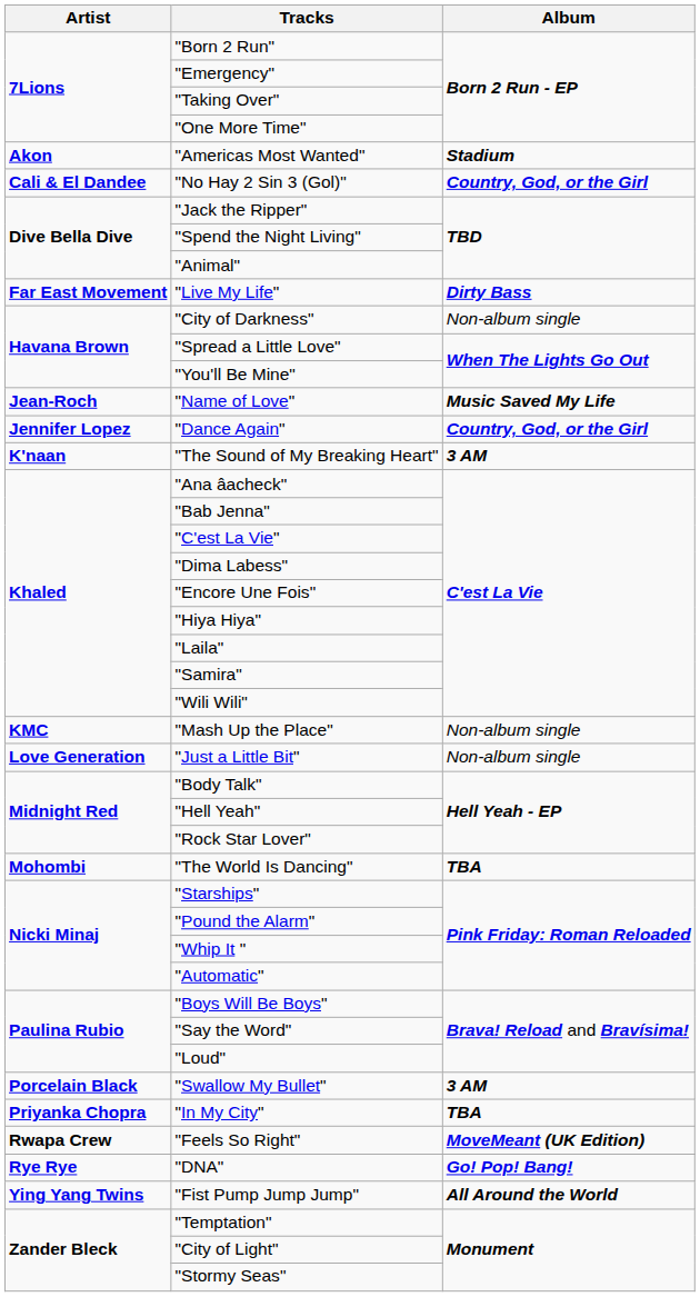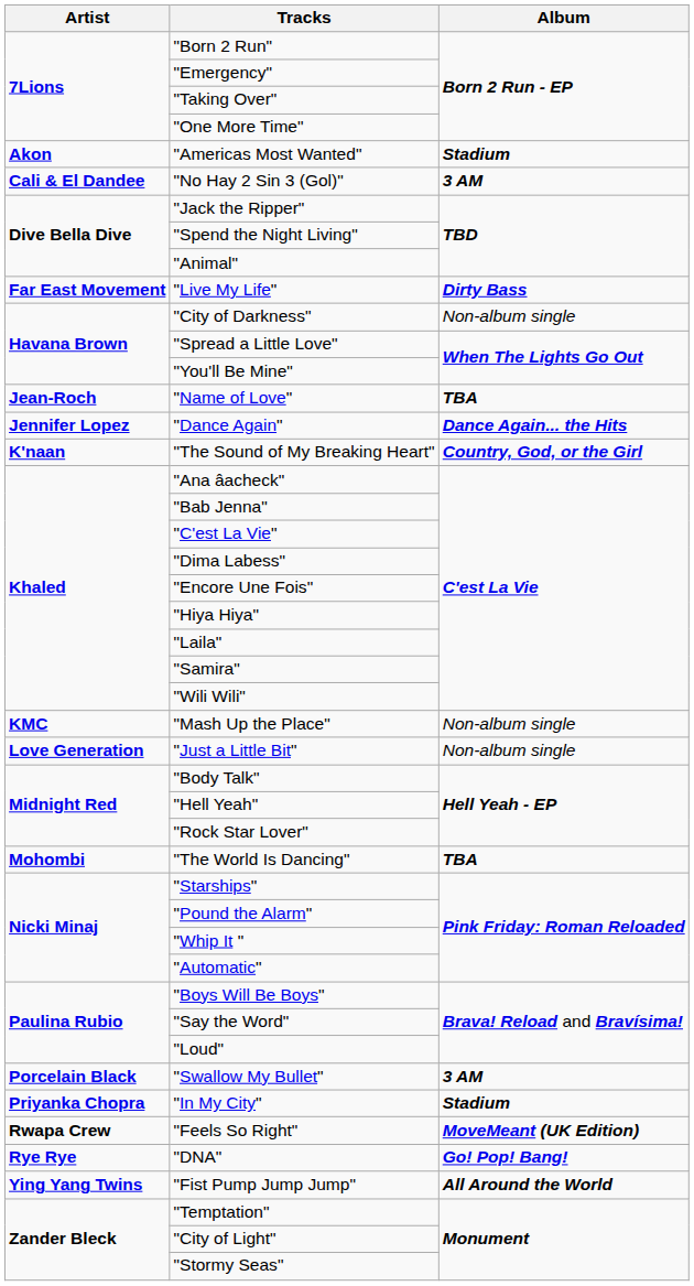 <table class="wikitable">
 <tr>
 <th>Artist</th>
 <th>Tracks</th>
 <th>Album</th>
 </tr>
 <tr>
 <td rowspan="4"><strong><a href='#'>7Lions</a></strong></td>
 <td>"Born 2 Run"</td>
 <td rowspan="4"><strong><em>Born 2 Run - EP</em></strong></td>
 </tr>
 <tr>
 <td>"Emergency"</td>
 </tr>
 <tr>
 <td>"Taking Over"</td>
 </tr>
 <tr>
 <td>"One More Time"</td>
 </tr>
 <tr>
 <td><strong><a href='#'>Akon</a></strong></td>
 <td>"Americas Most Wanted"</td>
 <td><strong><em>Stadium</em></strong></td>
 </tr>
 <tr>
 <td><strong><a href='#'>Cali & El Dandee</a></strong></td>
 <td>"No Hay 2 Sin 3 (Gol)" </td>
-<td><strong><em><a href='#'>Country, God, or the Girl</a></em></strong></td>
+<td><strong><em>3 AM</em></strong></td>
 </tr>
 <tr>
 <td rowspan="3"><strong>Dive Bella Dive</strong></td>
 <td>"Jack the Ripper"</td>
 <td rowspan="3"><strong><em>TBD</em></strong></td>
 </tr>
 <tr>
 <td>"Spend the Night Living"</td>
 </tr>
 <tr>
 <td>"Animal"</td>
 </tr>
 <tr>
 <td><strong><a href='#'>Far East Movement</a></strong></td>
 <td>"<a href='#'>Live My Life</a>" </td>
 <td><strong><em><a href='#'>Dirty Bass</a></em></strong></td>
 </tr>
 <tr>
 <td rowspan="3"><strong><a href='#'>Havana Brown</a></strong></td>
 <td>"City of Darkness"</td>
 <td rowspan="1"><em>Non-album single</em></td>
 </tr>
 <tr>
 <td>"Spread a Little Love"</td>
 <td rowspan="2"><strong><em><a href='#'>When The Lights Go Out</a></em></strong></td>
 </tr>
 <tr>
 <td>"You'll Be Mine"</td>
 </tr>
 <tr>
 <td><strong><a href='#'>Jean-Roch</a></strong></td>
 <td>"<a href='#'>Name of Love</a>" </td>
-<td><strong><em>Music Saved My Life</em></strong></td>
+<td><strong><em>TBA</em></strong></td>
 </tr>
 <tr>
 <td><strong><a href='#'>Jennifer Lopez</a></strong></td>
 <td>"<a href='#'>Dance Again</a>" </td>
-<td><strong><em><a href='#'>Country, God, or the Girl</a></em></strong></td>
+<td><strong><em><a href='#'>Dance Again... the Hits</a></em></strong></td>
 </tr>
 <tr>
 <td><strong><a href='#'>K'naan</a></strong></td>
 <td>"The Sound of My Breaking Heart"</td>
-<td><strong><em>3 AM</em></strong></td>
+<td><strong><em><a href='#'>Country, God, or the Girl</a></em></strong></td>
 </tr>
 <tr>
 <td rowspan="9"><strong><a href='#'>Khaled</a></strong></td>
 <td>"Ana âacheck"</td>
 <td rowspan="9"><strong><em><a href='#'>C'est La Vie</a></em></strong></td>
 </tr>
 <tr>
 <td>"Bab Jenna"</td>
 </tr>
 <tr>
 <td>"<a href='#'>C'est La Vie</a>"</td>
 </tr>
 <tr>
 <td>"Dima Labess" </td>
 </tr>
 <tr>
 <td>"Encore Une Fois"</td>
 </tr>
 <tr>
 <td>"Hiya Hiya" </td>
 </tr>
 <tr>
 <td>"Laila" </td>
 </tr>
 <tr>
 <td>"Samira"</td>
 </tr>
 <tr>
 <td>"Wili Wili"</td>
 </tr>
 <tr>
 <td><strong><a href='#'>KMC</a></strong></td>
 <td>"Mash Up the Place" </td>
 <td><em>Non-album single</em></td>
 </tr>
 <tr>
 <td><strong><a href='#'>Love Generation</a></strong></td>
 <td>"<a href='#'>Just a Little Bit</a>"</td>
 <td><em>Non-album single</em></td>
 </tr>
 <tr>
 <td rowspan="3"><strong><a href='#'>Midnight Red</a></strong></td>
 <td>"Body Talk"</td>
 <td rowspan="3"><strong><em>Hell Yeah - EP</em></strong></td>
 </tr>
 <tr>
 <td>"Hell Yeah"</td>
 </tr>
 <tr>
 <td>"Rock Star Lover"</td>
 </tr>
 <tr>
 <td><strong><a href='#'>Mohombi</a></strong></td>
 <td>"The World Is Dancing"</td>
 <td><strong><em>TBA</em></strong></td>
 </tr>
 <tr>
 <td rowspan="4"><strong><a href='#'>Nicki Minaj</a></strong></td>
 <td>"<a href='#'>Starships</a>"</td>
 <td rowspan="4"><strong><em><a href='#'>Pink Friday: Roman Reloaded</a></em></strong></td>
 </tr>
 <tr>
 <td>"<a href='#'>Pound the Alarm</a>"</td>
 </tr>
 <tr>
 <td>"<a href='#'>Whip It</a> "</td>
 </tr>
 <tr>
 <td>"<a href='#'>Automatic</a>"</td>
 </tr>
 <tr>
 <td rowspan="3"><strong><a href='#'>Paulina Rubio</a></strong></td>
 <td>"<a href='#'>Boys Will Be Boys</a>"</td>
 <td rowspan="3"><strong><em><a href='#'>Brava! Reload</a></em></strong> and <strong><em><a href='#'>Bravísima!</a></em></strong></td>
 </tr>
 <tr>
 <td>"Say the Word"</td>
 </tr>
 <tr>
 <td>"Loud"</td>
 </tr>
 <tr>
 <td><strong><a href='#'>Porcelain Black</a></strong></td>
 <td>"<a href='#'>Swallow My Bullet</a>"</td>
 <td><strong><em>3 AM</em></strong></td>
 </tr>
 <tr>
 <td><strong><a href='#'>Priyanka Chopra</a></strong></td>
 <td>"<a href='#'>In My City</a>" </td>
-<td><strong><em>TBA</em></strong></td>
+<td><strong><em>Stadium</em></strong></td>
 </tr>
 <tr>
 <td><strong>Rwapa Crew</strong></td>
 <td>"Feels So Right" </td>
 <td><strong><em><a href='#'>MoveMeant</a> (UK Edition)</em></strong></td>
 </tr>
 <tr>
 <td><strong><a href='#'>Rye Rye</a></strong></td>
 <td>"DNA" </td>
 <td><strong><em><a href='#'>Go! Pop! Bang!</a></em></strong></td>
 </tr>
 <tr>
 <td><strong><a href='#'>Ying Yang Twins</a></strong></td>
 <td>"Fist Pump Jump Jump" </td>
 <td><strong><em>All Around the World</em></strong></td>
 </tr>
 <tr>
 <td rowspan="3"><strong>Zander Bleck</strong></td>
 <td>"Temptation"</td>
 <td rowspan="3"><strong><em>Monument</em></strong></td>
 </tr>
 <tr>
 <td>"City of Light"</td>
 </tr>
 <tr>
 <td>"Stormy Seas"</td>
 </tr>
 </table>
